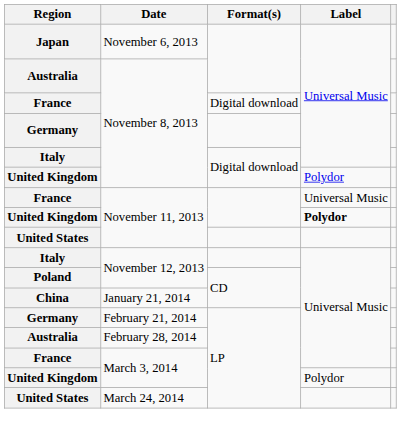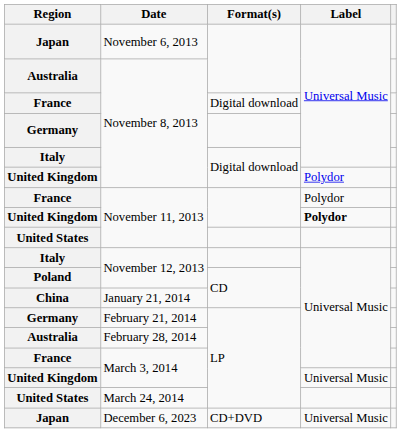 <table class="wikitable plainrowheaders">
 <tr>
 <th scope="col">Region</th>
 <th scope="col">Date</th>
 <th scope="col">Format(s)</th>
 <th scope="col">Label</th>
 <th scope="col"></th>
 </tr>
 <tr>
 <th scope="row">Japan</th>
 <td>November 6, 2013</td>
 <td rowspan="2"></td>
 <td rowspan="5"><a href='#'>Universal Music</a></td>
 <td style="text-align:center"><br><br></td>
 </tr>
 <tr>
 <th scope="row">Australia</th>
 <td rowspan="5">November 8, 2013</td>
 <td style="text-align:center"><br><br></td>
 </tr>
 <tr>
 <th scope="row">France</th>
 <td>Digital download</td>
 <td style="text-align:center"></td>
 </tr>
 <tr>
 <th scope="row">Germany</th>
 <td></td>
 <td style="text-align:center"><br><br></td>
 </tr>
 <tr>
 <th scope="row">Italy</th>
 <td rowspan="2">Digital download</td>
 <td style="text-align:center"></td>
 </tr>
 <tr>
 <th scope="row">United Kingdom</th>
 <td><a href='#'>Polydor</a></td>
 <td style="text-align:center"></td>
 </tr>
 <tr>
 <th scope="row">France</th>
 <td rowspan="3">November 11, 2013</td>
 <td rowspan="2"></td>
-<td>Universal Music</td>
+<td>Polydor</td>
 <td style="text-align:center"><br></td>
 </tr>
 <tr>
 <th scope="row">United Kingdom</th>
 <td><strong>Polydor</strong></td>
 <td style="text-align:center"><br></td>
 </tr>
 <tr>
 <th scope="row">United States</th>
 <td></td>
 <td></td>
 <td style="text-align:center"><br></td>
 </tr>
 <tr>
 <th scope="row">Italy</th>
 <td rowspan="2">November 12, 2013</td>
 <td></td>
 <td rowspan="6">Universal Music</td>
 <td style="text-align:center"><br></td>
 </tr>
 <tr>
 <th scope="row">Poland</th>
 <td rowspan="2">CD</td>
 <td style="text-align:center"></td>
 </tr>
 <tr>
 <th scope="row">China</th>
 <td>January 21, 2014</td>
 <td style="text-align:center"></td>
 </tr>
 <tr>
 <th scope="row">Germany</th>
 <td>February 21, 2014</td>
 <td rowspan="5">LP</td>
 <td style="text-align:center"></td>
 </tr>
 <tr>
 <th scope="row">Australia</th>
 <td>February 28, 2014</td>
 <td style="text-align:center"></td>
 </tr>
 <tr>
 <th scope="row">France</th>
 <td rowspan="2">March 3, 2014</td>
 <td style="text-align:center"></td>
 </tr>
 <tr>
 <th scope="row">United Kingdom</th>
-<td>Polydor</td>
+<td>Universal Music</td>
 <td style="text-align:center"></td>
 </tr>
 <tr>
 <th scope="row">United States</th>
 <td>March 24, 2014</td>
 <td></td>
 <td style="text-align:center"></td>
 </tr>
+<tr>
+<th scope="row">Japan</th>
+<td>December 6, 2023</td>
+<td>CD+DVD</td>
+<td>Universal Music</td>
+<td style="text-align:center"><br></td>
+</tr>
 </table>
